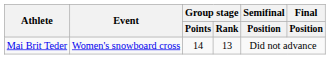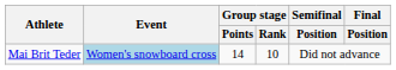 <table class="wikitable" style="font-size:90%">
 <tr>
 <th rowspan="2">Athlete</th>
 <th rowspan="2">Event</th>
 <th colspan=2>Group stage</th>
 <th>Semifinal</th>
 <th>Final</th>
 </tr>
 <tr style="font-size:95%">
 <th>Points</th>
 <th>Rank</th>
 <th>Position</th>
 <th>Position</th>
 </tr>
 <tr align=center>
 <td align=left><a href='#'>Mai Brit Teder</a></td>
-<td align=left><a href='#'>Women's snowboard cross</a></td>
+<td align=left style="background: lightblue;"><a href='#'>Women's snowboard cross</a></td>
 <td>14</td>
-<td>13</td>
+<td>10</td>
 <td colspan=2>Did not advance</td>
 </tr>
 </table>
